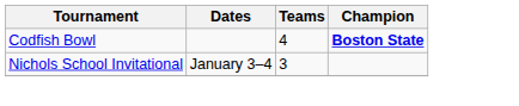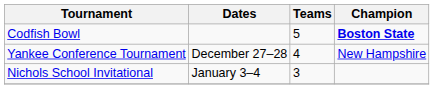 <table class="wikitable">
 <tr>
 <th>Tournament</th>
 <th>Dates</th>
 <th>Teams</th>
 <th>Champion</th>
 </tr>
 <tr>
 <td><a href='#'>Codfish Bowl</a></td>
 <td></td>
+<td>5</td>
+<td><strong><a href='#'>Boston State</a></strong></td>
+</tr>
+<tr>
+<td><a href='#'>Yankee Conference Tournament</a></td>
+<td>December 27–28</td>
 <td>4</td>
-<td><strong><a href='#'>Boston State</a></strong></td>
+<td><a href='#'>New Hampshire</a></td>
 </tr>
 <tr>
 <td><a href='#'>Nichols School Invitational</a></td>
 <td>January 3–4</td>
 <td>3</td>
 <td></td>
 </tr>
 <tr>
 </tr>
 </table>
